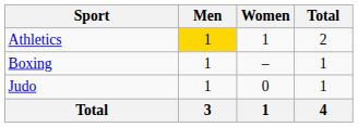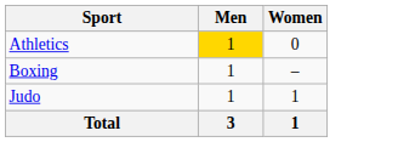 <table class="wikitable sortable" style="text-align:center;">
 <tr>
 <th width=180>Sport</th>
 <th width=55>Men</th>
 <th width=55>Women</th>
-<th width=55>Total</th>
 </tr>
 <tr>
 <td align=left><a href='#'>Athletics</a></td>
 <td style="background: gold;">1</td>
-<td>1</td>
-<td>2</td>
+<td>0</td>
 </tr>
 <tr>
 <td align=left><a href='#'>Boxing</a></td>
 <td>1</td>
 <td>–</td>
-<td>1</td>
 </tr>
 <tr>
 <td align=left><a href='#'>Judo</a></td>
 <td>1</td>
-<td>0</td>
 <td>1</td>
 </tr>
 <tr>
 <th>Total</th>
 <th>3</th>
 <th>1</th>
-<th>4</th>
 </tr>
 </table>
